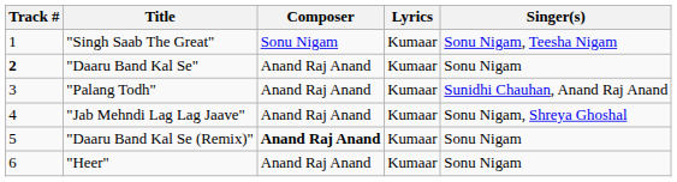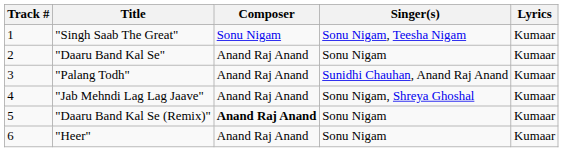 <table class="wikitable">
 <tr>
 <th>Track #</th>
 <th>Title</th>
 <th>Composer</th>
+<th>Singer(s)</th>
 <th>Lyrics</th>
-<th>Singer(s)</th>
 </tr>
 <tr>
 <td>1</td>
 <td>"Singh Saab The Great"</td>
 <td><a href='#'>Sonu Nigam</a></td>
+<td><a href='#'>Sonu Nigam</a>, <a href='#'>Teesha Nigam</a></td>
 <td>Kumaar</td>
-<td><a href='#'>Sonu Nigam</a>, <a href='#'>Teesha Nigam</a></td>
 </tr>
 <tr>
-<td><strong>2</strong></td>
+<td>2</td>
 <td>"Daaru Band Kal Se"</td>
 <td>Anand Raj Anand</td>
+<td>Sonu Nigam</td>
 <td>Kumaar</td>
-<td>Sonu Nigam</td>
 </tr>
 <tr>
 <td>3</td>
 <td>"Palang Todh"</td>
 <td>Anand Raj Anand</td>
+<td><a href='#'>Sunidhi Chauhan</a>, Anand Raj Anand</td>
 <td>Kumaar</td>
-<td><a href='#'>Sunidhi Chauhan</a>, Anand Raj Anand</td>
 </tr>
 <tr>
 <td>4</td>
 <td>"Jab Mehndi Lag Lag Jaave"</td>
 <td>Anand Raj Anand</td>
+<td>Sonu Nigam, <a href='#'>Shreya Ghoshal</a></td>
 <td>Kumaar</td>
-<td>Sonu Nigam, <a href='#'>Shreya Ghoshal</a></td>
 </tr>
 <tr>
 <td>5</td>
 <td>"Daaru Band Kal Se (Remix)"</td>
 <td><strong>Anand Raj Anand</strong></td>
+<td>Sonu Nigam</td>
 <td>Kumaar</td>
-<td>Sonu Nigam</td>
 </tr>
 <tr>
 <td>6</td>
 <td>"Heer"</td>
 <td>Anand Raj Anand</td>
+<td>Sonu Nigam</td>
 <td>Kumaar</td>
-<td>Sonu Nigam</td>
 </tr>
 </table>
